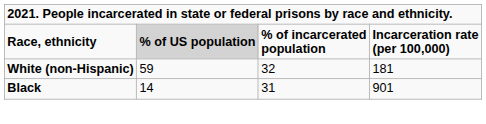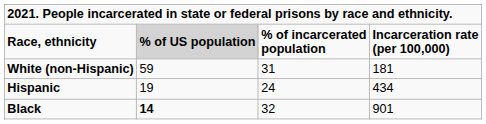 <table class="wikitable">
 <tr>
 <td colspan="4"><strong>2021. People incarcerated in state or federal prisons by race and ethnicity.</strong></td>
 </tr>
 <tr>
 <td><strong>Race, ethnicity</strong></td>
 <td style="background: lightgrey;"><strong>% of US population</strong></td>
 <td><strong>% of</strong> <strong>incarcerated <br> population</strong></td>
 <td><strong>Incarceration rate</strong> <br><strong>(per 100,000)</strong></td>
 </tr>
 <tr>
 <td><strong>White (non-Hispanic)</strong></td>
 <td>59</td>
-<td>32</td>
+<td>31</td>
 <td>181</td>
 </tr>
 <tr>
+<td><strong>Hispanic</strong></td>
+<td>19</td>
+<td>24</td>
+<td>434</td>
+</tr>
+<tr>
 <td><strong>Black</strong></td>
-<td>14</td>
-<td>31</td>
+<td><strong>14</strong></td>
+<td>32</td>
 <td>901</td>
 </tr>
 </table>
